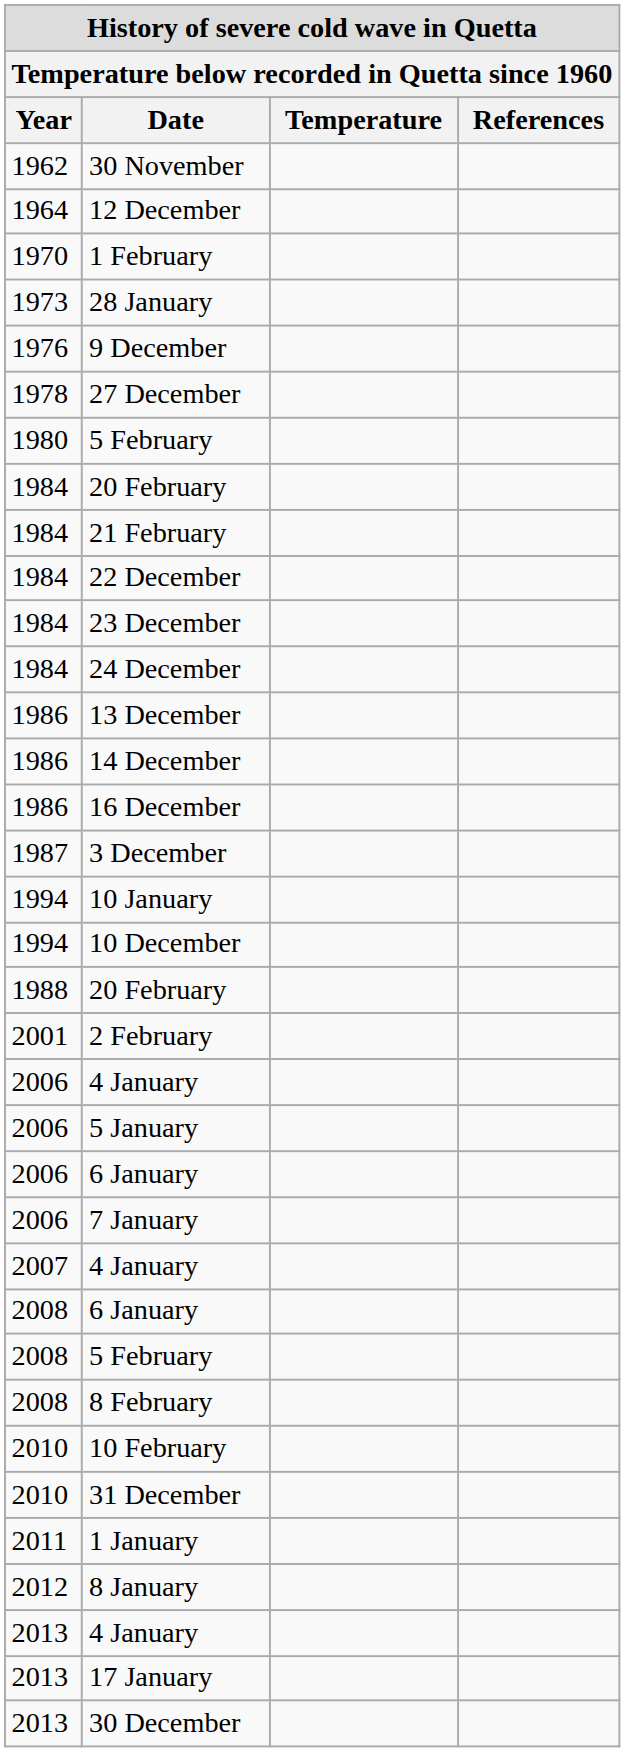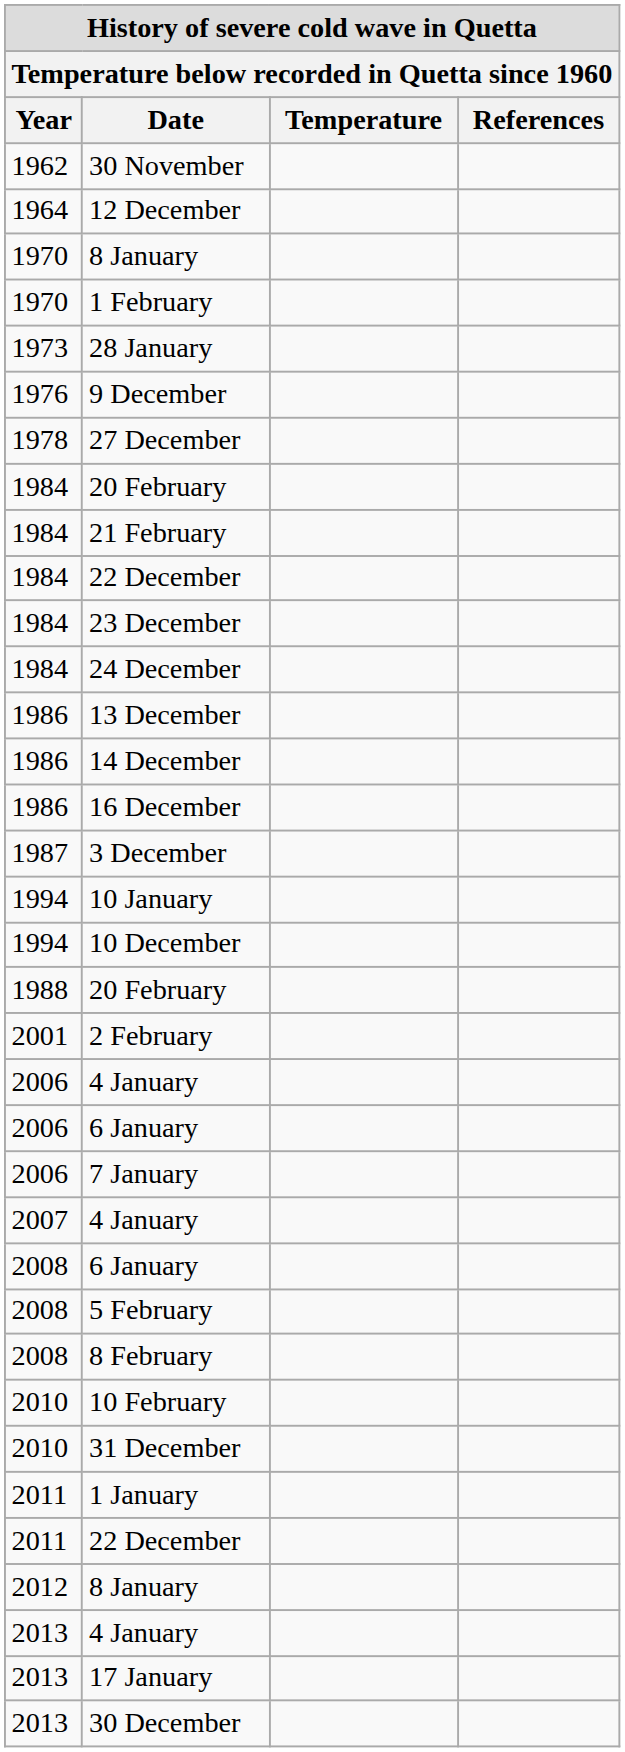 <table class="wikitable" border="10" style="font-size: 92%;">
 <tr>
 <th colspan=4 style="background:#DCDCDC;">History of severe cold wave in Quetta</th>
 </tr>
 <tr>
 <th colspan=4>Temperature below  recorded in Quetta since 1960</th>
 </tr>
 <tr>
 <th colspan=1>Year</th>
 <th colspan=1>Date</th>
 <th colspan=1>Temperature</th>
 <th colspan=1>References</th>
 </tr>
 <tr>
 <td>1962</td>
 <td>30 November</td>
 <td></td>
 <td></td>
 </tr>
 <tr>
 <td>1964</td>
 <td>12 December</td>
 <td></td>
 <td></td>
 </tr>
 <tr>
 <td>1970</td>
+<td>8 January</td>
+<td></td>
+<td></td>
+</tr>
+<tr>
+<td>1970</td>
 <td>1 February</td>
 <td></td>
 <td></td>
 </tr>
 <tr>
 <td>1973</td>
 <td>28 January</td>
 <td></td>
 <td></td>
 </tr>
 <tr>
 <td>1976</td>
 <td>9 December</td>
 <td></td>
 <td></td>
 </tr>
 <tr>
 <td>1978</td>
 <td>27 December</td>
-<td></td>
-<td></td>
-</tr>
-<tr>
-<td>1980</td>
-<td>5 February</td>
 <td></td>
 <td></td>
 </tr>
 <tr>
 <td>1984</td>
 <td>20 February</td>
 <td></td>
 <td></td>
 </tr>
 <tr>
 <td>1984</td>
 <td>21 February</td>
 <td></td>
 <td></td>
 </tr>
 <tr>
 <td>1984</td>
 <td>22 December</td>
 <td></td>
 <td></td>
 </tr>
 <tr>
 <td>1984</td>
 <td>23 December</td>
 <td></td>
 <td></td>
 </tr>
 <tr>
 <td>1984</td>
 <td>24 December</td>
 <td></td>
 <td></td>
 </tr>
 <tr>
 <td>1986</td>
 <td>13 December</td>
 <td></td>
 <td></td>
 </tr>
 <tr>
 <td>1986</td>
 <td>14 December</td>
 <td></td>
 <td></td>
 </tr>
 <tr>
 <td>1986</td>
 <td>16 December</td>
 <td></td>
 <td></td>
 </tr>
 <tr>
 <td>1987</td>
 <td>3 December</td>
 <td></td>
 <td></td>
 </tr>
 <tr>
 <td>1994</td>
 <td>10 January</td>
 <td></td>
 <td></td>
 </tr>
 <tr>
 <td>1994</td>
 <td>10 December</td>
 <td></td>
 <td></td>
 </tr>
 <tr>
 <td>1988</td>
 <td>20 February</td>
 <td></td>
 <td></td>
 </tr>
 <tr>
 <td>2001</td>
 <td>2 February</td>
 <td></td>
 <td></td>
 </tr>
 <tr>
 <td>2006</td>
 <td>4 January</td>
 <td></td>
 <td></td>
 </tr>
 <tr>
 <td>2006</td>
-<td>5 January</td>
-<td></td>
-<td></td>
-</tr>
-<tr>
-<td>2006</td>
 <td>6 January</td>
 <td></td>
 <td></td>
 </tr>
 <tr>
 <td>2006</td>
 <td>7 January</td>
 <td></td>
 <td></td>
 </tr>
 <tr>
 <td>2007</td>
 <td>4 January</td>
 <td></td>
 <td></td>
 </tr>
 <tr>
 <td>2008</td>
 <td>6 January</td>
 <td></td>
 <td></td>
 </tr>
 <tr>
 <td>2008</td>
 <td>5 February</td>
 <td></td>
 <td></td>
 </tr>
 <tr>
 <td>2008</td>
 <td>8 February</td>
 <td></td>
 <td></td>
 </tr>
 <tr>
 <td>2010</td>
 <td>10 February</td>
 <td></td>
 <td></td>
 </tr>
 <tr>
 <td>2010</td>
 <td>31 December</td>
 <td></td>
 <td></td>
 </tr>
 <tr>
 <td>2011</td>
 <td>1 January</td>
 <td></td>
 <td></td>
 </tr>
 <tr>
+<td>2011</td>
+<td>22 December</td>
+<td></td>
+<td></td>
+</tr>
+<tr>
 <td>2012</td>
 <td>8 January</td>
 <td></td>
 <td></td>
 </tr>
 <tr>
 <td>2013</td>
 <td>4 January</td>
 <td></td>
 <td></td>
 </tr>
 <tr>
 <td>2013</td>
 <td>17 January</td>
 <td></td>
 <td></td>
 </tr>
 <tr>
 <td>2013</td>
 <td>30 December</td>
 <td></td>
 <td></td>
 </tr>
 </table>
